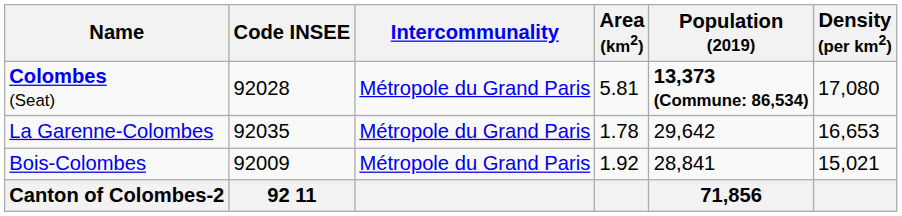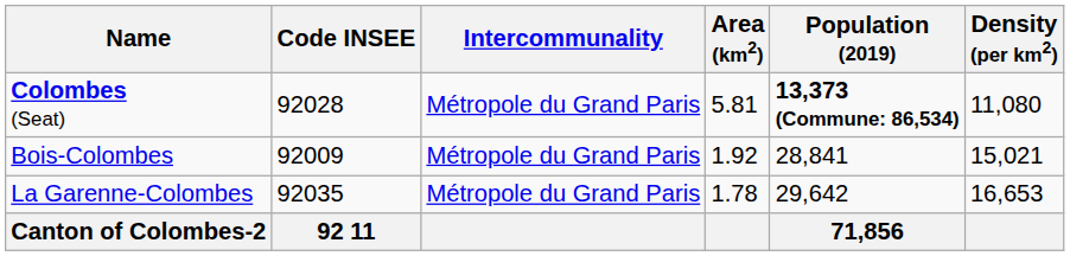 <table class="wikitable sortable">
 <tr>
 <th>Name</th>
 <th>Code INSEE</th>
 <th><a href='#'>Intercommunality</a></th>
 <th>Area<br><small>(km<sup>2</sup>)</small></th>
 <th>Population<br><small>(2019)</small></th>
 <th>Density<br><small>(per km<sup>2</sup>)</small></th>
 </tr>
 <tr>
 <td><strong><a href='#'>Colombes</a></strong><br><small>(Seat)</small></td>
 <td>92028</td>
 <td><a href='#'>Métropole du Grand Paris</a></td>
 <td>5.81</td>
 <td><strong>13,373<br><small>(Commune: 86,534)</small></strong></td>
-<td>17,080</td>
+<td>11,080</td>
+</tr>
+<tr>
+<td><a href='#'>Bois-Colombes</a></td>
+<td>92009</td>
+<td><a href='#'>Métropole du Grand Paris</a></td>
+<td>1.92</td>
+<td>28,841</td>
+<td>15,021</td>
 </tr>
 <tr>
 <td><a href='#'>La Garenne-Colombes</a></td>
 <td>92035</td>
 <td><a href='#'>Métropole du Grand Paris</a></td>
 <td>1.78</td>
 <td>29,642</td>
 <td>16,653</td>
 </tr>
 <tr>
-<td><a href='#'>Bois-Colombes</a></td>
-<td>92009</td>
-<td><a href='#'>Métropole du Grand Paris</a></td>
-<td>1.92</td>
-<td>28,841</td>
-<td>15,021</td>
-</tr>
-<tr>
 <th>Canton of Colombes-2</th>
 <th>92 11</th>
 <th></th>
 <th></th>
 <th>71,856</th>
 <th></th>
 </tr>
 </table>
